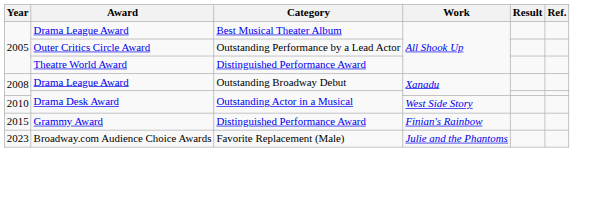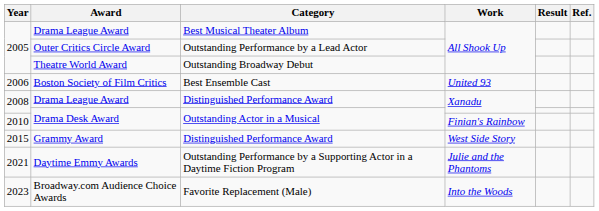 <table class="wikitable sortable">
 <tr>
 <th>Year</th>
 <th>Award</th>
 <th>Category</th>
 <th>Work</th>
 <th>Result</th>
 <th>Ref.</th>
 </tr>
 <tr>
 <td rowspan="3">2005</td>
 <td><a href='#'>Drama League Award</a></td>
 <td><a href='#'>Best Musical Theater Album</a></td>
 <td rowspan="3"><em><a href='#'>All Shook Up</a></em></td>
 <td></td>
 <td></td>
 </tr>
 <tr>
 <td><a href='#'>Outer Critics Circle Award</a></td>
 <td>Outstanding Performance by a Lead Actor</td>
 <td></td>
 <td></td>
 </tr>
 <tr>
 <td><a href='#'>Theatre World Award</a></td>
-<td><a href='#'>Distinguished Performance Award</a></td>
+<td>Outstanding Broadway Debut</td>
+<td></td>
+<td></td>
+</tr>
+<tr>
+<td>2006</td>
+<td><a href='#'>Boston Society of Film Critics</a></td>
+<td>Best Ensemble Cast</td>
+<td><em><a href='#'>United 93</a></em></td>
 <td></td>
 <td></td>
 </tr>
 <tr>
 <td rowspan="2">2008</td>
 <td><a href='#'>Drama League Award</a></td>
-<td>Outstanding Broadway Debut</td>
+<td><a href='#'>Distinguished Performance Award</a></td>
 <td rowspan="2"><em><a href='#'>Xanadu</a></em></td>
 <td></td>
 <td></td>
 </tr>
 <tr>
 <td rowspan=2><a href='#'>Drama Desk Award</a></td>
 <td rowspan=2><a href='#'>Outstanding Actor in a Musical</a></td>
 <td></td>
 <td></td>
 </tr>
 <tr>
 <td>2010</td>
-<td><em><a href='#'>West Side Story</a></em></td>
+<td><em><a href='#'>Finian's Rainbow</a></em></td>
 <td></td>
 <td></td>
 </tr>
 <tr>
 <td>2015</td>
 <td><a href='#'>Grammy Award</a></td>
 <td><a href='#'>Distinguished Performance Award</a></td>
-<td><em><a href='#'>Finian's Rainbow</a></em></td>
+<td><em><a href='#'>West Side Story</a></em></td>
+<td></td>
+<td></td>
+</tr>
+<tr>
+<td>2021</td>
+<td><a href='#'>Daytime Emmy Awards</a></td>
+<td>Outstanding Performance by a Supporting Actor in a Daytime Fiction Program</td>
+<td><em><a href='#'>Julie and the Phantoms</a></em></td>
 <td></td>
 <td></td>
 </tr>
 <tr>
 <td>2023</td>
 <td>Broadway.com Audience Choice Awards</td>
 <td>Favorite Replacement (Male)</td>
-<td><em><a href='#'>Julie and the Phantoms</a></em></td>
+<td><em><a href='#'>Into the Woods</a></em></td>
 <td></td>
 <td></td>
 </tr>
 </table>
